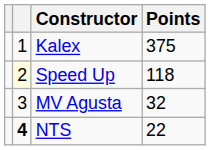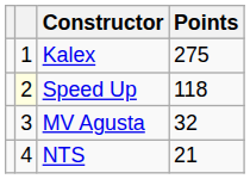 <table class="wikitable" style="font-size: 85%;">
 <tr>
 <th scope="col"></th>
 <th scope="col"></th>
 <th scope="col">Constructor</th>
 <th scope="col">Points</th>
 </tr>
 <tr>
 <td align="left"></td>
 <td align=center>1</td>
 <td> <a href='#'>Kalex</a></td>
-<td align=left>375</td>
+<td align=left>275</td>
 </tr>
 <tr>
 <td align="left"></td>
 <td align=center style="background: lightyellow;">2</td>
 <td> <a href='#'>Speed Up</a></td>
 <td align=left>118</td>
 </tr>
 <tr>
 <td align="left"></td>
 <td align=center>3</td>
 <td> <a href='#'>MV Agusta</a></td>
 <td align=left>32</td>
 </tr>
 <tr>
 <td align="left"></td>
-<td align=center><strong>4</strong></td>
+<td align=center>4</td>
 <td> <a href='#'>NTS</a></td>
-<td align=left>22</td>
+<td align=left>21</td>
 </tr>
 </table>
